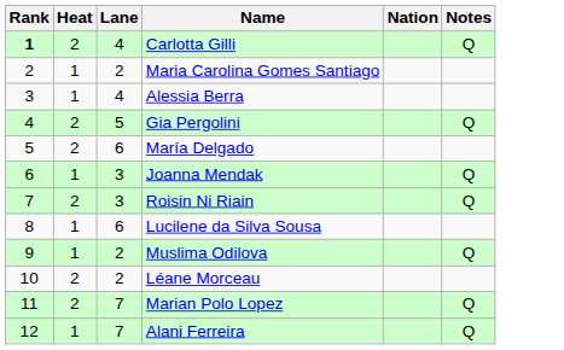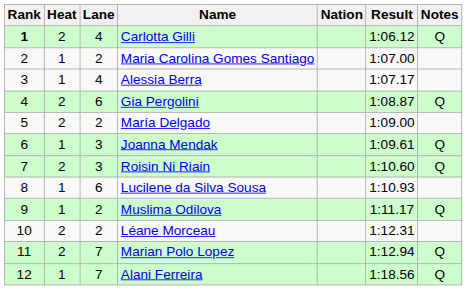 <table class="wikitable sortable" style="text-align:center">
 <tr>
 <th>Rank</th>
 <th>Heat</th>
 <th>Lane</th>
 <th>Name</th>
 <th>Nation</th>
+<th>Result</th>
 <th>Notes</th>
 </tr>
 <tr bgcolor=ccffcc>
 <td><strong>1</strong></td>
 <td>2</td>
 <td>4</td>
 <td align=left><a href='#'>Carlotta Gilli</a></td>
 <td align=left></td>
+<td>1:06.12</td>
 <td>Q</td>
 </tr>
 <tr>
 <td>2</td>
 <td>1</td>
 <td>2</td>
 <td align=left><a href='#'>Maria Carolina Gomes Santiago</a></td>
 <td align=left></td>
+<td>1:07.00</td>
 <td></td>
 </tr>
 <tr>
 <td>3</td>
 <td>1</td>
 <td>4</td>
 <td align=left><a href='#'>Alessia Berra</a></td>
 <td align=left></td>
+<td>1:07.17</td>
 <td></td>
 </tr>
 <tr bgcolor=ccffcc>
 <td>4</td>
 <td>2</td>
-<td>5</td>
+<td>6</td>
 <td align=left><a href='#'>Gia Pergolini</a></td>
 <td align=left></td>
+<td>1:08.87</td>
 <td>Q</td>
 </tr>
 <tr>
 <td>5</td>
 <td>2</td>
-<td>6</td>
+<td>2</td>
 <td align=left><a href='#'>María Delgado</a></td>
 <td align=left></td>
+<td>1:09.00</td>
 <td></td>
 </tr>
 <tr bgcolor=ccffcc>
 <td>6</td>
 <td>1</td>
 <td>3</td>
 <td align=left><a href='#'>Joanna Mendak</a></td>
 <td align=left></td>
+<td>1:09.61</td>
 <td>Q</td>
 </tr>
 <tr bgcolor=ccffcc>
 <td>7</td>
 <td>2</td>
 <td>3</td>
 <td align=left><a href='#'>Roisin Ni Riain</a></td>
 <td align=left></td>
+<td>1:10.60</td>
 <td>Q</td>
 </tr>
 <tr>
 <td>8</td>
 <td>1</td>
 <td>6</td>
 <td align=left><a href='#'>Lucilene da Silva Sousa</a></td>
 <td align=left></td>
+<td>1:10.93</td>
 <td></td>
 </tr>
 <tr bgcolor=ccffcc>
 <td>9</td>
 <td>1</td>
 <td>2</td>
 <td align=left><a href='#'>Muslima Odilova</a></td>
 <td align=left></td>
+<td>1:11.17</td>
 <td>Q</td>
 </tr>
 <tr>
 <td>10</td>
 <td>2</td>
 <td>2</td>
 <td align=left><a href='#'>Léane Morceau</a></td>
 <td align=left></td>
+<td>1:12.31</td>
 <td></td>
 </tr>
 <tr bgcolor=ccffcc>
 <td>11</td>
 <td>2</td>
 <td>7</td>
 <td align=left><a href='#'>Marian Polo Lopez</a></td>
 <td align=left></td>
+<td>1:12.94</td>
 <td>Q</td>
 </tr>
 <tr bgcolor=ccffcc>
 <td>12</td>
 <td>1</td>
 <td>7</td>
 <td align=left><a href='#'>Alani Ferreira</a></td>
 <td align=left></td>
+<td>1:18.56</td>
 <td>Q</td>
 </tr>
 </table>
